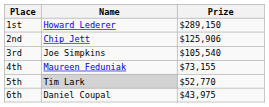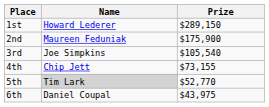 <table class="wikitable">
 <tr>
 <th width="50">Place</th>
 <th width="200">Name</th>
 <th width="125">Prize</th>
 </tr>
 <tr>
 <td>1st</td>
 <td><a href='#'>Howard Lederer</a></td>
 <td>$289,150</td>
 </tr>
 <tr>
 <td>2nd</td>
-<td><a href='#'>Chip Jett</a></td>
-<td>$125,906</td>
+<td><a href='#'>Maureen Feduniak</a></td>
+<td>$175,900</td>
 </tr>
 <tr>
 <td>3rd</td>
 <td>Joe Simpkins</td>
 <td>$105,540</td>
 </tr>
 <tr>
 <td>4th</td>
-<td><a href='#'>Maureen Feduniak</a></td>
+<td><a href='#'>Chip Jett</a></td>
 <td>$73,155</td>
 </tr>
 <tr>
 <td>5th</td>
 <td style="background: lightgrey;">Tim Lark</td>
 <td>$52,770</td>
 </tr>
 <tr>
 <td>6th</td>
 <td>Daniel Coupal</td>
 <td>$43,975</td>
 </tr>
 </table>
